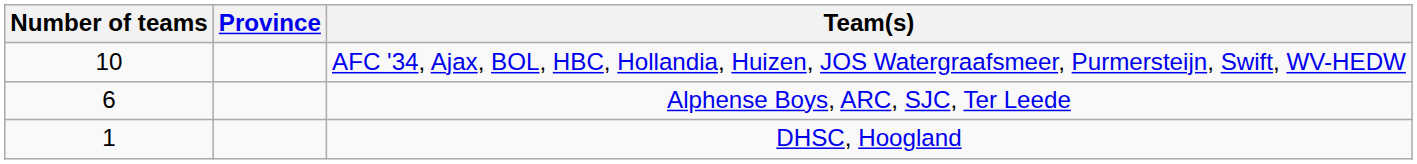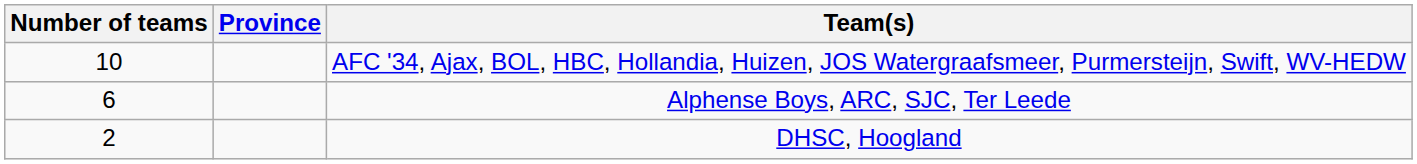 <table class="wikitable" style="text-align:center">
 <tr>
 <th>Number of teams</th>
 <th><a href='#'>Province</a></th>
 <th>Team(s)</th>
 </tr>
 <tr>
 <td>10</td>
 <td align="left"></td>
 <td><a href='#'>AFC '34</a>, <a href='#'>Ajax</a>, <a href='#'>BOL</a>, <a href='#'>HBC</a>, <a href='#'>Hollandia</a>, <a href='#'>Huizen</a>, <a href='#'>JOS Watergraafsmeer</a>, <a href='#'>Purmersteijn</a>, <a href='#'>Swift</a>, <a href='#'>WV-HEDW</a></td>
 </tr>
 <tr>
 <td>6</td>
 <td align="left"></td>
 <td><a href='#'>Alphense Boys</a>, <a href='#'>ARC</a>, <a href='#'>SJC</a>, <a href='#'>Ter Leede</a></td>
 </tr>
 <tr>
-<td>1</td>
+<td>2</td>
 <td align="left"></td>
 <td><a href='#'>DHSC</a>, <a href='#'>Hoogland</a></td>
 </tr>
 </table>
